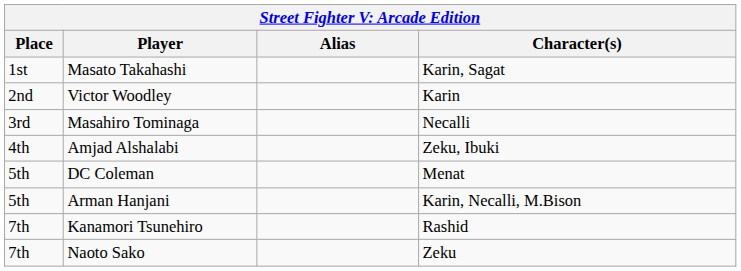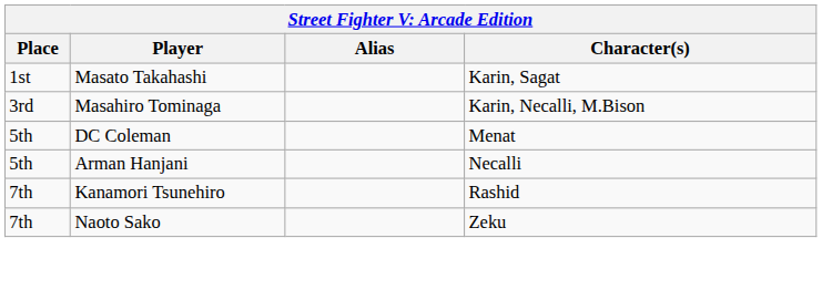 <table class="wikitable">
 <tr>
 <th colspan="4"><strong><em><a href='#'>Street Fighter V: Arcade Edition</a></em></strong> </th>
 </tr>
 <tr>
 <th style="width:50px;">Place</th>
 <th style="width:180px;">Player</th>
 <th style="width:150px;">Alias</th>
 <th style="width:300px;">Character(s)</th>
 </tr>
 <tr>
 <td>1st</td>
 <td> Masato Takahashi</td>
 <td></td>
 <td>Karin, Sagat</td>
 </tr>
 <tr>
-<td>2nd</td>
-<td> Victor Woodley</td>
-<td></td>
-<td>Karin</td>
-</tr>
-<tr>
 <td>3rd</td>
 <td> Masahiro Tominaga</td>
 <td></td>
-<td>Necalli</td>
-</tr>
-<tr>
-<td>4th</td>
-<td> Amjad Alshalabi</td>
-<td></td>
-<td>Zeku, Ibuki</td>
+<td>Karin, Necalli, M.Bison</td>
 </tr>
 <tr>
 <td>5th</td>
 <td> DC Coleman</td>
 <td></td>
 <td>Menat</td>
 </tr>
 <tr>
 <td>5th</td>
 <td> Arman Hanjani</td>
 <td></td>
-<td>Karin, Necalli, M.Bison</td>
+<td>Necalli</td>
 </tr>
 <tr>
 <td>7th</td>
 <td> Kanamori Tsunehiro</td>
 <td></td>
 <td>Rashid</td>
 </tr>
 <tr>
 <td>7th</td>
 <td> Naoto Sako</td>
 <td></td>
 <td>Zeku</td>
 </tr>
 </table>
